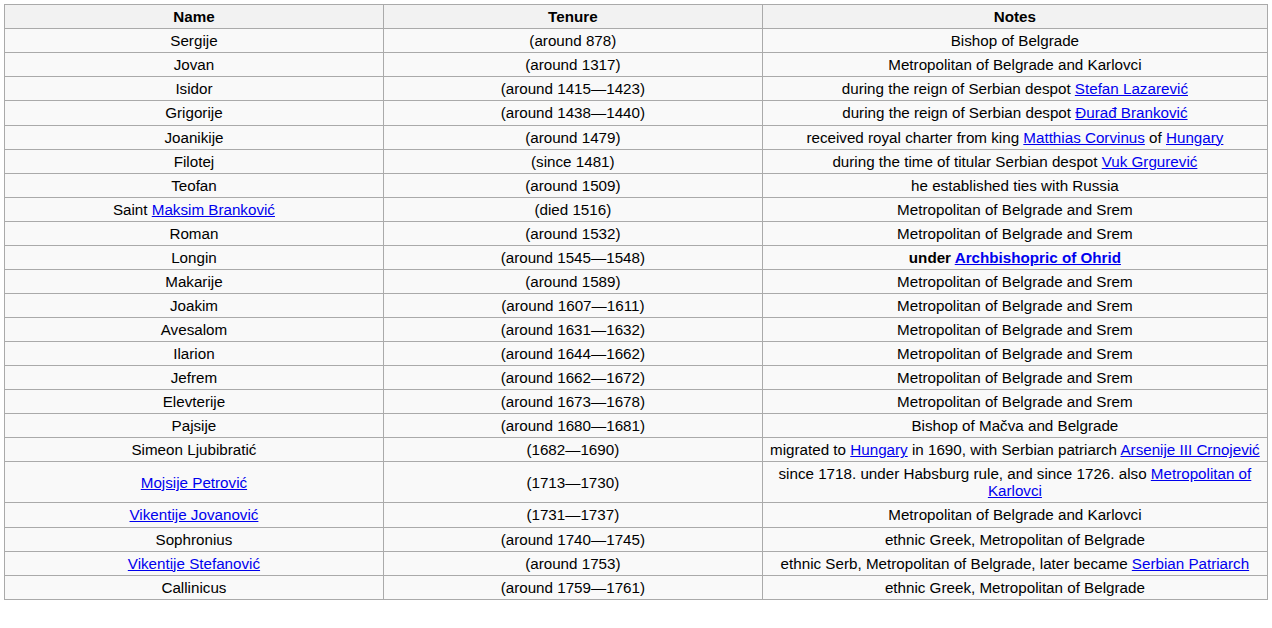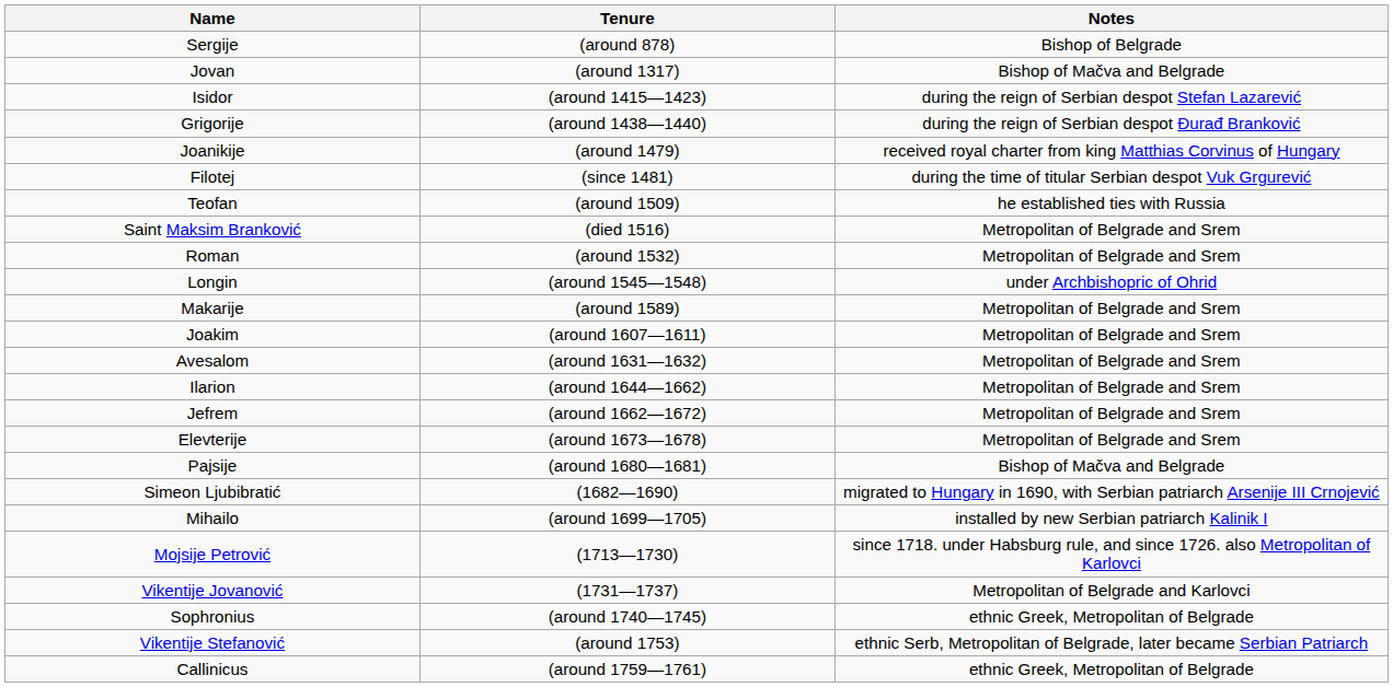 <table class="wikitable" style="text-align:center; font-size:95%; width:100%">
 <tr>
 <th width="15%">Name</th>
 <th width="15%">Tenure</th>
 <th width="20%">Notes</th>
 </tr>
 <tr>
 <td>Sergije </td>
 <td>(around 878)</td>
 <td>Bishop of Belgrade</td>
 </tr>
 <tr>
 <td>Jovan </td>
 <td>(around 1317)</td>
-<td>Metropolitan of Belgrade and Karlovci</td>
+<td>Bishop of Mačva and Belgrade</td>
 </tr>
 <tr>
 <td>Isidor </td>
 <td>(around 1415—1423)</td>
 <td>during the reign of Serbian despot <a href='#'>Stefan Lazarević</a></td>
 </tr>
 <tr>
 <td>Grigorije </td>
 <td>(around 1438—1440)</td>
 <td>during the reign of Serbian despot <a href='#'>Đurađ Branković</a></td>
 </tr>
 <tr>
 <td>Joanikije </td>
 <td>(around 1479)</td>
 <td>received royal charter from king <a href='#'>Matthias Corvinus</a> of <a href='#'>Hungary</a></td>
 </tr>
 <tr>
 <td>Filotej </td>
 <td>(since 1481)</td>
 <td>during the time of titular Serbian despot <a href='#'>Vuk Grgurević</a></td>
 </tr>
 <tr>
 <td>Teofan </td>
 <td>(around 1509)</td>
 <td>he established ties with Russia</td>
 </tr>
 <tr>
 <td>Saint <a href='#'>Maksim Branković</a> </td>
 <td>(died 1516)</td>
 <td>Metropolitan of Belgrade and Srem</td>
 </tr>
 <tr>
 <td>Roman </td>
 <td>(around 1532)</td>
 <td>Metropolitan of Belgrade and Srem</td>
 </tr>
 <tr>
 <td>Longin </td>
 <td>(around 1545—1548)</td>
-<td><strong>under <a href='#'>Archbishopric of Ohrid</a></strong></td>
+<td>under <a href='#'>Archbishopric of Ohrid</a></td>
 </tr>
 <tr>
 <td>Makarije </td>
 <td>(around 1589)</td>
 <td>Metropolitan of Belgrade and Srem</td>
 </tr>
 <tr>
 <td>Joakim </td>
 <td>(around 1607—1611)</td>
 <td>Metropolitan of Belgrade and Srem</td>
 </tr>
 <tr>
 <td>Avesalom </td>
 <td>(around 1631—1632)</td>
 <td>Metropolitan of Belgrade and Srem</td>
 </tr>
 <tr>
 <td>Ilarion </td>
 <td>(around 1644—1662)</td>
 <td>Metropolitan of Belgrade and Srem</td>
 </tr>
 <tr>
 <td>Jefrem </td>
 <td>(around 1662—1672)</td>
 <td>Metropolitan of Belgrade and Srem</td>
 </tr>
 <tr>
 <td>Elevterije </td>
 <td>(around 1673—1678)</td>
 <td>Metropolitan of Belgrade and Srem</td>
 </tr>
 <tr>
 <td>Pajsije </td>
 <td>(around 1680—1681)</td>
 <td>Bishop of Mačva and Belgrade</td>
 </tr>
 <tr>
 <td>Simeon Ljubibratić </td>
 <td>(1682—1690)</td>
 <td>migrated to <a href='#'>Hungary</a> in 1690, with Serbian patriarch <a href='#'>Arsenije III Crnojević</a></td>
 </tr>
 <tr>
+<td>Mihailo </td>
+<td>(around 1699—1705)</td>
+<td>installed by new Serbian patriarch <a href='#'>Kalinik I</a></td>
+</tr>
+<tr>
 <td><a href='#'>Mojsije Petrović</a> </td>
 <td>(1713—1730)</td>
 <td>since 1718. under Habsburg rule, and since 1726. also <a href='#'>Metropolitan of Karlovci</a></td>
 </tr>
 <tr>
 <td><a href='#'>Vikentije Jovanović</a> </td>
 <td>(1731—1737)</td>
 <td>Metropolitan of Belgrade and Karlovci</td>
 </tr>
 <tr>
 <td>Sophronius </td>
 <td>(around 1740—1745)</td>
 <td>ethnic Greek, Metropolitan of Belgrade</td>
 </tr>
 <tr>
 <td><a href='#'>Vikentije Stefanović</a> </td>
 <td>(around 1753)</td>
 <td>ethnic Serb, Metropolitan of Belgrade, later became <a href='#'>Serbian Patriarch</a></td>
 </tr>
 <tr>
 <td>Callinicus </td>
 <td>(around 1759—1761)</td>
 <td>ethnic Greek, Metropolitan of Belgrade</td>
 </tr>
 </table>
